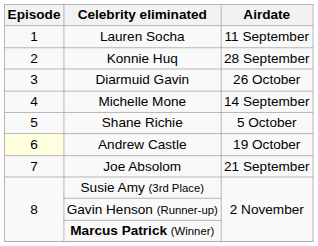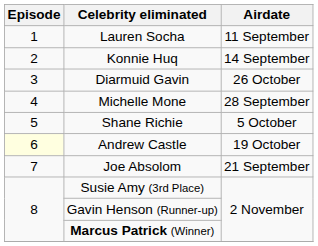 <table class="wikitable" style="text-align:center">
 <tr>
 <th>Episode</th>
 <th>Celebrity eliminated</th>
 <th>Airdate</th>
 </tr>
 <tr>
 <td>1</td>
 <td>Lauren Socha</td>
 <td>11 September</td>
 </tr>
 <tr>
 <td>2</td>
 <td>Konnie Huq</td>
-<td>28 September</td>
+<td>14 September</td>
 </tr>
 <tr>
 <td>3</td>
 <td>Diarmuid Gavin</td>
 <td>26 October</td>
 </tr>
 <tr>
 <td>4</td>
 <td>Michelle Mone</td>
-<td>14 September</td>
+<td>28 September</td>
 </tr>
 <tr>
 <td>5</td>
 <td>Shane Richie</td>
 <td>5 October</td>
 </tr>
 <tr>
 <td style="background: lightyellow;">6</td>
 <td>Andrew Castle</td>
 <td>19 October</td>
 </tr>
 <tr>
 <td>7</td>
 <td>Joe Absolom</td>
 <td>21 September</td>
 </tr>
 <tr>
 <td rowspan=3>8</td>
 <td>Susie Amy <small>(3rd Place)</small></td>
 <td rowspan=3>2 November</td>
 </tr>
 <tr>
 <td>Gavin Henson <small>(Runner-up)</small></td>
 </tr>
 <tr>
 <td><strong>Marcus Patrick</strong> <small>(Winner)</small></td>
 </tr>
 <tr>
 </tr>
 </table>
